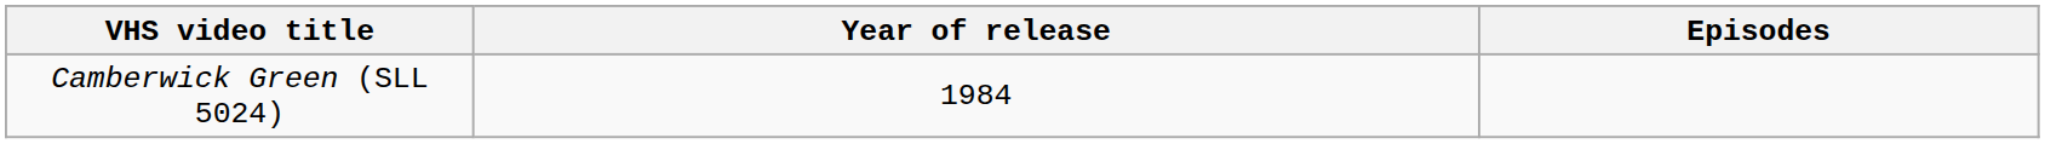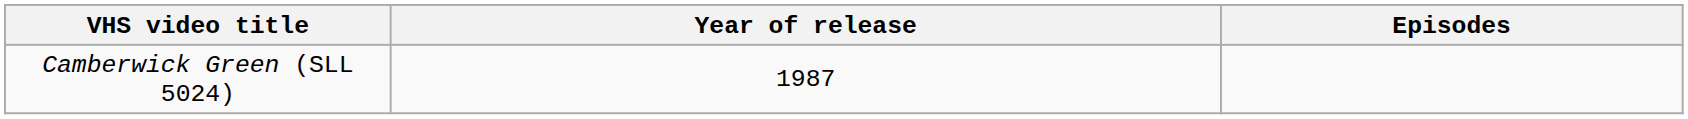 <table class="wikitable" style="text-align:center; width:100%;">
 <tr>
 <th style="width:23%;">VHS video title</th>
 <th>Year of release</th>
 <th>Episodes</th>
 </tr>
 <tr>
 <td><em>Camberwick Green</em> (SLL 5024)</td>
-<td style="text-align:center;">1984</td>
+<td style="text-align:center;">1987</td>
 <td style="text-align:center;"></td>
 </tr>
 </table>
